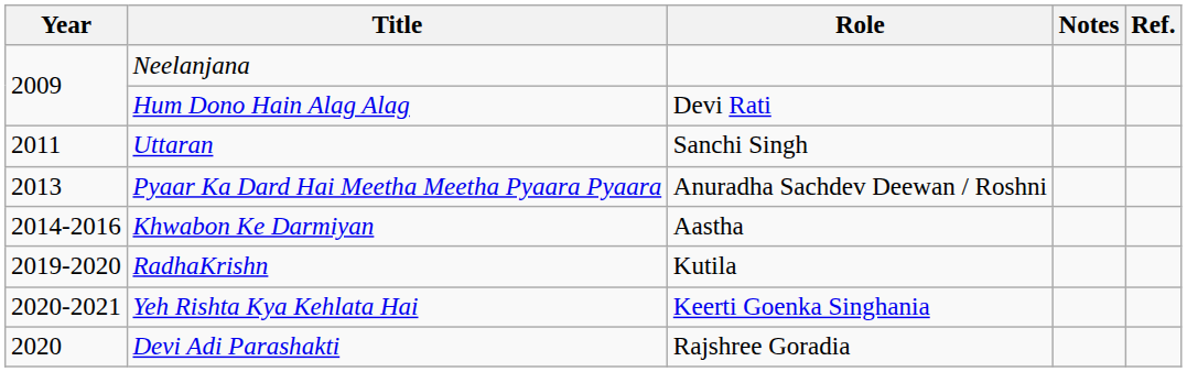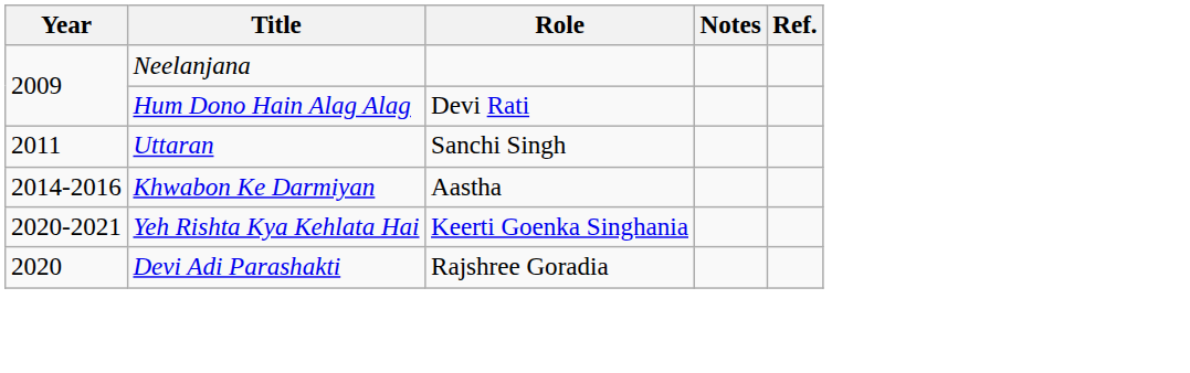 <table class="wikitable sortable">
 <tr>
 <th>Year</th>
 <th>Title</th>
 <th>Role</th>
 <th>Notes</th>
 <th>Ref.</th>
 </tr>
 <tr>
 <td rowspan="2">2009</td>
 <td><em>Neelanjana</em></td>
 <td></td>
 <td></td>
 <td></td>
 </tr>
 <tr>
 <td><em><a href='#'>Hum Dono Hain Alag Alag</a></em></td>
 <td>Devi <a href='#'>Rati</a></td>
 <td></td>
 <td></td>
 </tr>
 <tr>
 <td>2011</td>
 <td><em><a href='#'>Uttaran</a></em></td>
 <td>Sanchi Singh</td>
 <td></td>
 <td></td>
 </tr>
 <tr>
-<td>2013</td>
-<td><em><a href='#'>Pyaar Ka Dard Hai Meetha Meetha Pyaara Pyaara</a></em></td>
-<td>Anuradha Sachdev Deewan / Roshni</td>
-<td></td>
-<td></td>
-</tr>
-<tr>
 <td>2014-2016</td>
 <td><em><a href='#'>Khwabon Ke Darmiyan</a></em></td>
 <td>Aastha</td>
-<td></td>
-<td></td>
-</tr>
-<tr>
-<td>2019-2020</td>
-<td><em><a href='#'>RadhaKrishn</a></em></td>
-<td>Kutila</td>
 <td></td>
 <td></td>
 </tr>
 <tr>
 <td>2020-2021</td>
 <td><em><a href='#'>Yeh Rishta Kya Kehlata Hai</a></em></td>
 <td><a href='#'>Keerti Goenka Singhania</a></td>
 <td></td>
 <td></td>
 </tr>
 <tr>
 <td>2020</td>
 <td><em><a href='#'>Devi Adi Parashakti</a></em></td>
 <td>Rajshree Goradia</td>
 <td></td>
 <td></td>
 </tr>
 </table>
